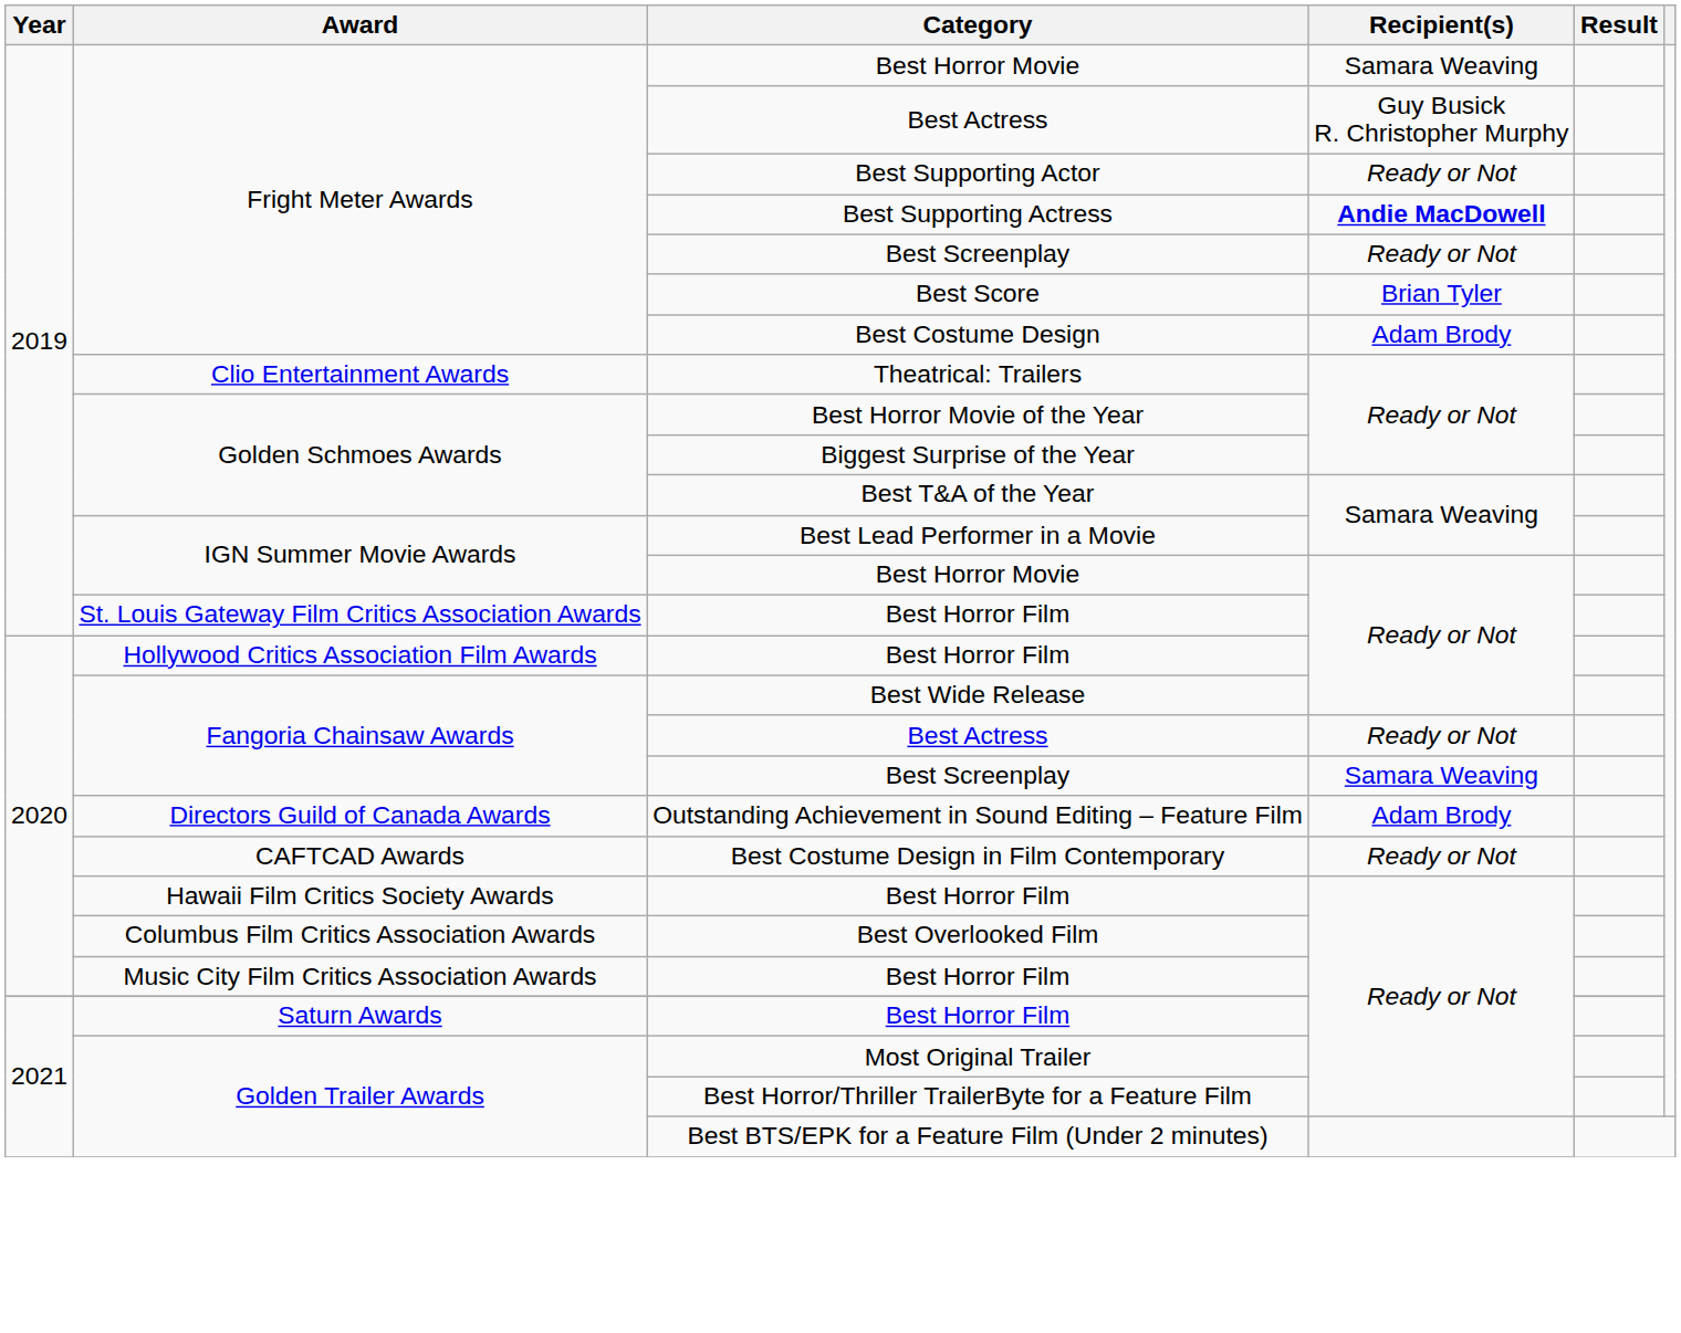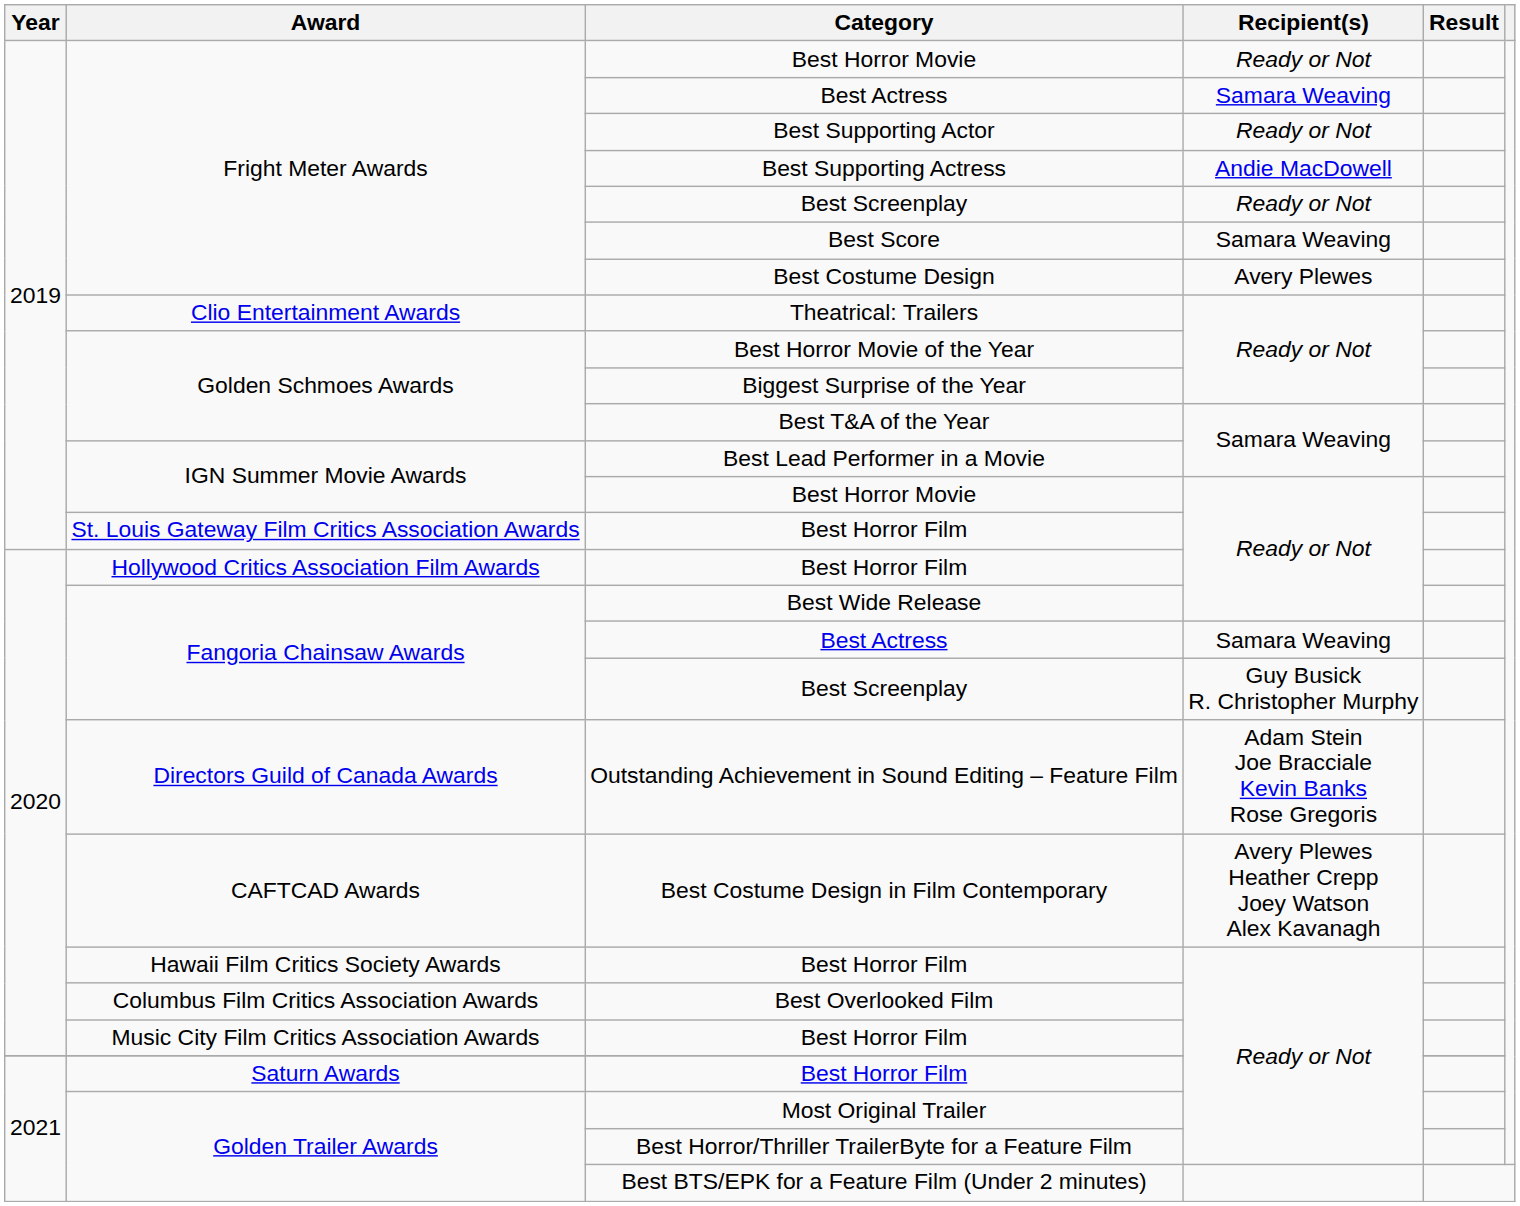 <table class="wikitable sortable plainrowheaders" style="text-align:center;">
 <tr>
 <th scope="col">Year</th>
 <th scope="col">Award</th>
 <th scope="col">Category</th>
 <th scope="col">Recipient(s)</th>
 <th scope="col">Result</th>
 <th scope="col" class="unsortable"></th>
 </tr>
 <tr>
 <td rowspan="14">2019</td>
 <td rowspan="7">Fright Meter Awards</td>
 <td>Best Horror Movie</td>
-<td>Samara Weaving</td>
+<td><em>Ready or Not</em></td>
 <td></td>
 <td rowspan="27"></td>
 </tr>
 <tr>
 <td>Best Actress</td>
-<td>Guy Busick <br> R. Christopher Murphy</td>
+<td><a href='#'>Samara Weaving</a></td>
 <td></td>
 </tr>
 <tr>
 <td>Best Supporting Actor</td>
 <td><em>Ready or Not</em></td>
 <td></td>
 </tr>
 <tr>
 <td>Best Supporting Actress</td>
-<td><strong><a href='#'>Andie MacDowell</a></strong></td>
+<td><a href='#'>Andie MacDowell</a></td>
 <td></td>
 </tr>
 <tr>
 <td>Best Screenplay</td>
 <td><em>Ready or Not</em></td>
 <td></td>
 </tr>
 <tr>
 <td>Best Score</td>
-<td><a href='#'>Brian Tyler</a></td>
+<td>Samara Weaving</td>
 <td></td>
 </tr>
 <tr>
 <td>Best Costume Design</td>
-<td><a href='#'>Adam Brody</a></td>
+<td>Avery Plewes</td>
 <td></td>
 </tr>
 <tr>
 <td><a href='#'>Clio Entertainment Awards</a></td>
 <td>Theatrical: Trailers</td>
 <td rowspan="3"><em>Ready or Not</em></td>
 <td></td>
 </tr>
 <tr>
 <td rowspan="3">Golden Schmoes Awards</td>
 <td>Best Horror Movie of the Year</td>
 <td></td>
 </tr>
 <tr>
 <td>Biggest Surprise of the Year</td>
 <td></td>
 </tr>
 <tr>
 <td>Best T&A of the Year</td>
 <td rowspan="2">Samara Weaving</td>
 <td></td>
 </tr>
 <tr>
 <td rowspan="2">IGN Summer Movie Awards</td>
 <td>Best Lead Performer in a Movie</td>
 <td></td>
 </tr>
 <tr>
 <td>Best Horror Movie</td>
 <td rowspan="4"><em>Ready or Not</em></td>
 <td></td>
 </tr>
 <tr>
 <td><a href='#'>St. Louis Gateway Film Critics Association Awards</a></td>
 <td>Best Horror Film</td>
 <td></td>
 </tr>
 <tr>
 <td rowspan="9">2020</td>
 <td><a href='#'>Hollywood Critics Association Film Awards</a></td>
 <td>Best Horror Film</td>
 <td></td>
 </tr>
 <tr>
 <td rowspan="3"><a href='#'>Fangoria Chainsaw Awards</a></td>
 <td>Best Wide Release</td>
 <td></td>
 </tr>
 <tr>
 <td><a href='#'>Best Actress</a></td>
-<td><em>Ready or Not</em></td>
+<td>Samara Weaving</td>
 <td></td>
 </tr>
 <tr>
 <td>Best Screenplay</td>
-<td><a href='#'>Samara Weaving</a></td>
+<td>Guy Busick <br> R. Christopher Murphy</td>
 <td></td>
 </tr>
 <tr>
 <td><a href='#'>Directors Guild of Canada Awards</a></td>
 <td>Outstanding Achievement in Sound Editing – Feature Film</td>
-<td><a href='#'>Adam Brody</a></td>
+<td>Adam Stein <br> Joe Bracciale <br> <a href='#'>Kevin Banks</a> <br> Rose Gregoris</td>
 <td></td>
 </tr>
 <tr>
 <td>CAFTCAD Awards</td>
 <td>Best Costume Design in Film Contemporary</td>
-<td><em>Ready or Not</em></td>
+<td>Avery Plewes <br> Heather Crepp <br> Joey Watson <br> Alex Kavanagh</td>
 <td></td>
 </tr>
 <tr>
 <td>Hawaii Film Critics Society Awards</td>
 <td>Best Horror Film</td>
 <td rowspan="7"><em>Ready or Not</em></td>
 <td></td>
 </tr>
 <tr>
 <td>Columbus Film Critics Association Awards</td>
 <td>Best Overlooked Film</td>
 <td></td>
 </tr>
 <tr>
 <td>Music City Film Critics Association Awards</td>
 <td>Best Horror Film</td>
 <td></td>
 </tr>
 <tr>
 </tr>
 <tr>
 <td rowspan="4">2021</td>
 <td><a href='#'>Saturn Awards</a></td>
 <td><a href='#'>Best Horror Film</a></td>
 <td></td>
 </tr>
 <tr>
 <td rowspan="3"><a href='#'>Golden Trailer Awards</a></td>
 <td>Most Original Trailer</td>
 <td></td>
 </tr>
 <tr>
 <td>Best Horror/Thriller TrailerByte for a Feature Film</td>
 <td></td>
 </tr>
 <tr>
 <td>Best BTS/EPK for a Feature Film (Under 2 minutes)</td>
 <td></td>
 </tr>
 <tr>
 </tr>
 </table>
